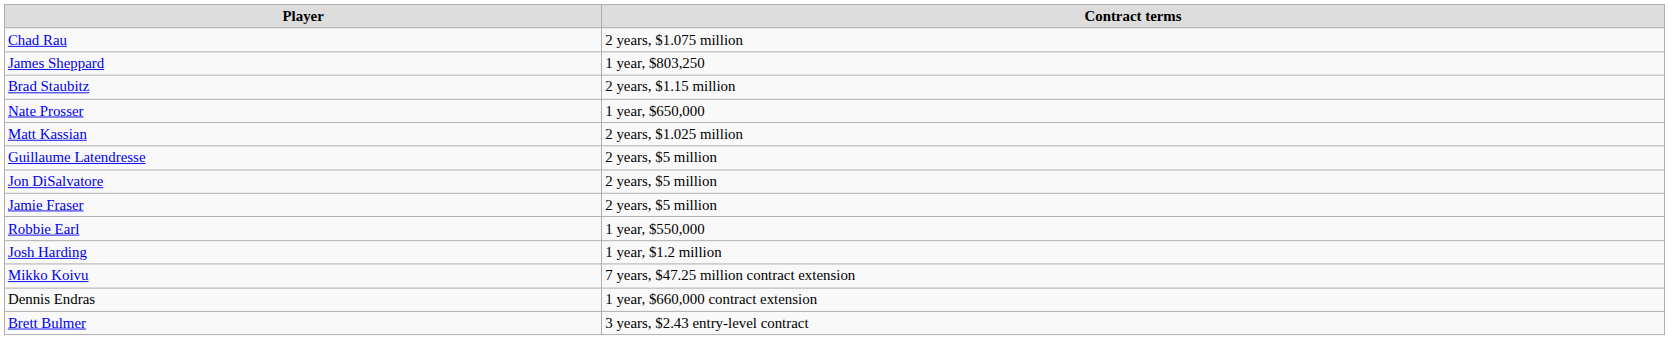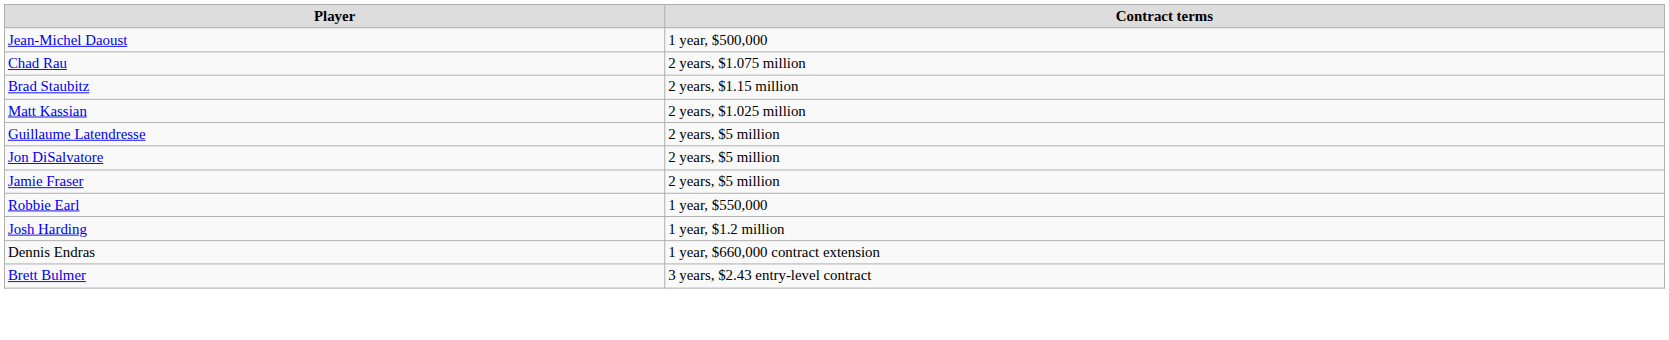 <table class="wikitable" style="width:90%;">
 <tr style="text-align:center; background:#ddd;">
 <td><strong>Player</strong></td>
 <td><strong>Contract terms</strong></td>
 </tr>
 <tr>
+<td><a href='#'>Jean-Michel Daoust</a></td>
+<td>1 year, $500,000</td>
+</tr>
+<tr>
 <td><a href='#'>Chad Rau</a></td>
 <td>2 years, $1.075 million</td>
 </tr>
 <tr>
-<td><a href='#'>James Sheppard</a></td>
-<td>1 year, $803,250</td>
-</tr>
-<tr>
 <td><a href='#'>Brad Staubitz</a></td>
 <td>2 years, $1.15 million</td>
-</tr>
-<tr>
-<td><a href='#'>Nate Prosser</a></td>
-<td>1 year, $650,000</td>
 </tr>
 <tr>
 <td><a href='#'>Matt Kassian</a></td>
 <td>2 years, $1.025 million</td>
 </tr>
 <tr>
 <td><a href='#'>Guillaume Latendresse</a></td>
 <td>2 years, $5 million</td>
 </tr>
 <tr>
 <td><a href='#'>Jon DiSalvatore</a></td>
 <td>2 years, $5 million</td>
 </tr>
 <tr>
 <td><a href='#'>Jamie Fraser</a></td>
 <td>2 years, $5 million</td>
 </tr>
 <tr>
 <td><a href='#'>Robbie Earl</a></td>
 <td>1 year, $550,000</td>
 </tr>
 <tr>
 <td><a href='#'>Josh Harding</a></td>
 <td>1 year, $1.2 million</td>
 </tr>
 <tr>
-<td><a href='#'>Mikko Koivu</a></td>
-<td>7 years, $47.25 million contract extension</td>
-</tr>
-<tr>
 <td>Dennis Endras</td>
 <td>1 year, $660,000 contract extension</td>
 </tr>
 <tr>
 <td><a href='#'>Brett Bulmer</a></td>
 <td>3 years, $2.43 entry-level contract</td>
 </tr>
 </table>
